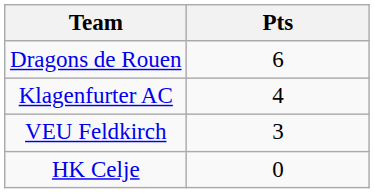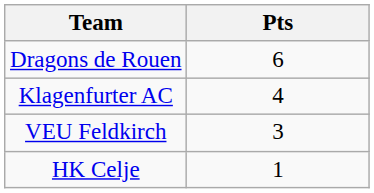 <table class=wikitable style="text-align: center;">
 <tr>
 <th width="50%">Team</th>
 <th>Pts</th>
 </tr>
 <tr>
 <td><a href='#'>Dragons de Rouen</a></td>
 <td>6</td>
 </tr>
 <tr>
 <td><a href='#'>Klagenfurter AC</a></td>
 <td>4</td>
 </tr>
 <tr>
 <td><a href='#'>VEU Feldkirch</a></td>
 <td>3</td>
 </tr>
 <tr>
 <td><a href='#'>HK Celje</a></td>
-<td>0</td>
+<td>1</td>
 </tr>
 </table>
